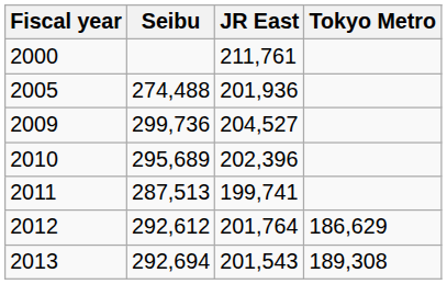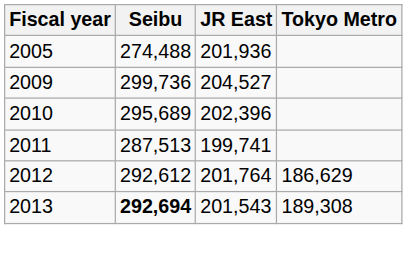 <table class="wikitable">
 <tr>
 <th>Fiscal year</th>
 <th>Seibu</th>
 <th>JR East</th>
 <th>Tokyo Metro</th>
-</tr>
-<tr>
-<td>2000</td>
-<td></td>
-<td>211,761</td>
-<td></td>
 </tr>
 <tr>
 <td>2005</td>
 <td>274,488</td>
 <td>201,936</td>
 <td></td>
 </tr>
 <tr>
 <td>2009</td>
 <td>299,736</td>
 <td>204,527</td>
 <td></td>
 </tr>
 <tr>
 <td>2010</td>
 <td>295,689</td>
 <td>202,396</td>
 <td></td>
 </tr>
 <tr>
 <td>2011</td>
 <td>287,513</td>
 <td>199,741</td>
 <td></td>
 </tr>
 <tr>
 <td>2012</td>
 <td>292,612</td>
 <td>201,764</td>
 <td>186,629</td>
 </tr>
 <tr>
 <td>2013</td>
-<td>292,694</td>
+<td><strong>292,694</strong></td>
 <td>201,543</td>
 <td>189,308</td>
 </tr>
 </table>
